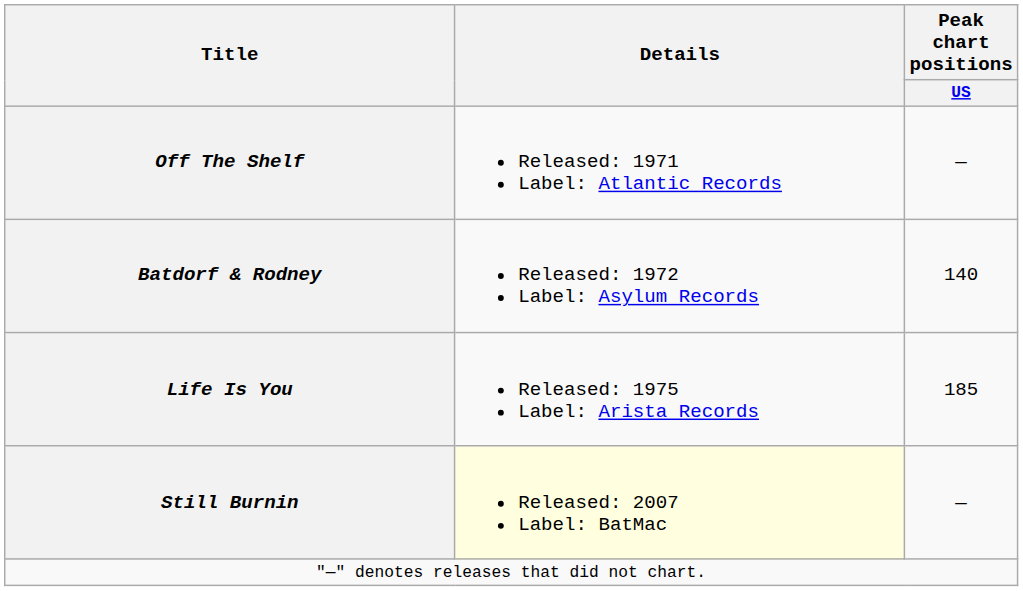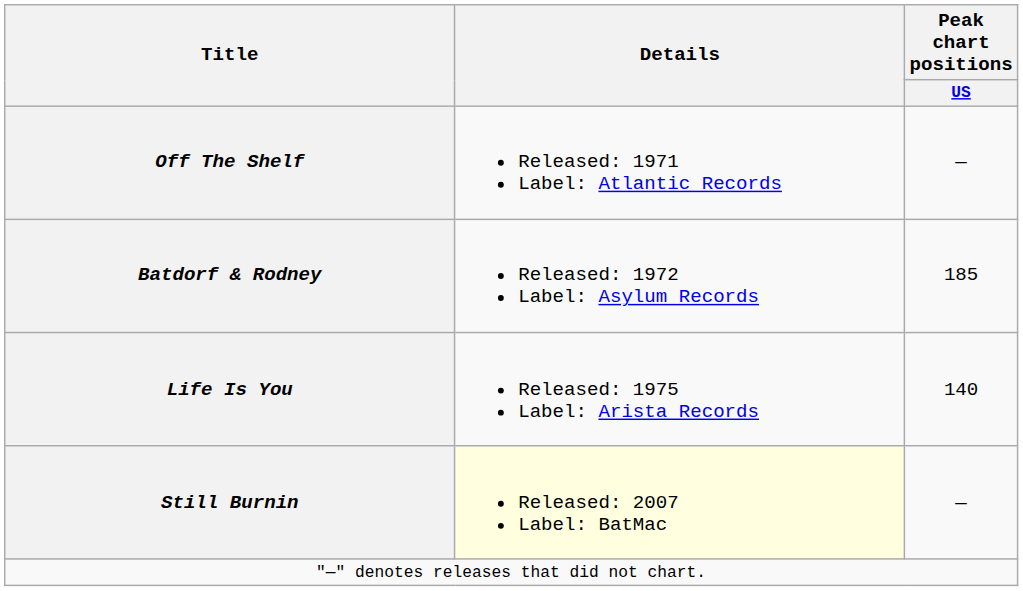 <table class="wikitable plainrowheaders">
 <tr>
 <th rowspan="2" width="300">Title</th>
 <th rowspan="2" width="300">Details</th>
 <th colspan="1">Peak chart positions</th>
 </tr>
 <tr>
 <th style="width:3em;font-size:85%"><a href='#'>US</a></th>
 </tr>
 <tr>
 <th scope="row"><em>Off The Shelf</em></th>
 <td><br><ul><li>Released: 1971</li><li>Label: <a href='#'>Atlantic Records</a></li></ul></td>
 <td align="center">—</td>
 </tr>
 <tr>
 <th scope="row"><em>Batdorf & Rodney</em></th>
 <td><br><ul><li>Released: 1972</li><li>Label: <a href='#'>Asylum Records</a></li></ul></td>
-<td align="center">140</td>
+<td align="center">185</td>
 </tr>
 <tr>
 <th scope="row"><em>Life Is You</em></th>
 <td><br><ul><li>Released: 1975</li><li>Label: <a href='#'>Arista Records</a></li></ul></td>
-<td align="center">185</td>
+<td align="center">140</td>
 </tr>
 <tr>
 <th scope="row"><em>Still Burnin<strong></th>
 <td style="background: lightyellow;"><br><ul><li>Released: 2007</li><li>Label: BatMac</li></ul></td>
 <td align="center">—</td>
 </tr>
 <tr>
 <td align="center" colspan="7" style="font-size: 85%">"—" denotes releases that did not chart.</td>
 </tr>
 </table>
